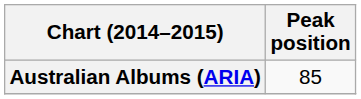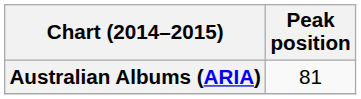 <table class="wikitable plainrowheaders sortable" style="text-align:left;" style="text-align:center">
 <tr>
 <th scope="col">Chart (2014–2015)</th>
 <th scope="col">Peak<br>position</th>
 </tr>
 <tr>
 <th scope="row">Australian Albums (<a href='#'>ARIA</a>)</th>
-<td align="center">85</td>
+<td align="center">81</td>
 </tr>
 <tr>
 </tr>
 <tr>
 </tr>
 <tr>
 </tr>
 <tr>
 </tr>
 <tr>
 </tr>
 <tr>
 </tr>
 <tr>
 </tr>
 <tr>
 </tr>
 <tr>
 </tr>
 </table>
